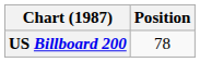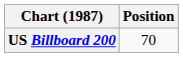 <table class="wikitable plainrowheaders" style="text-align:center">
 <tr>
 <th>Chart (1987)</th>
 <th>Position</th>
 </tr>
 <tr>
 <th scope="row">US <em><a href='#'>Billboard 200</a></em></th>
-<td>78</td>
+<td>70</td>
 </tr>
 </table>
